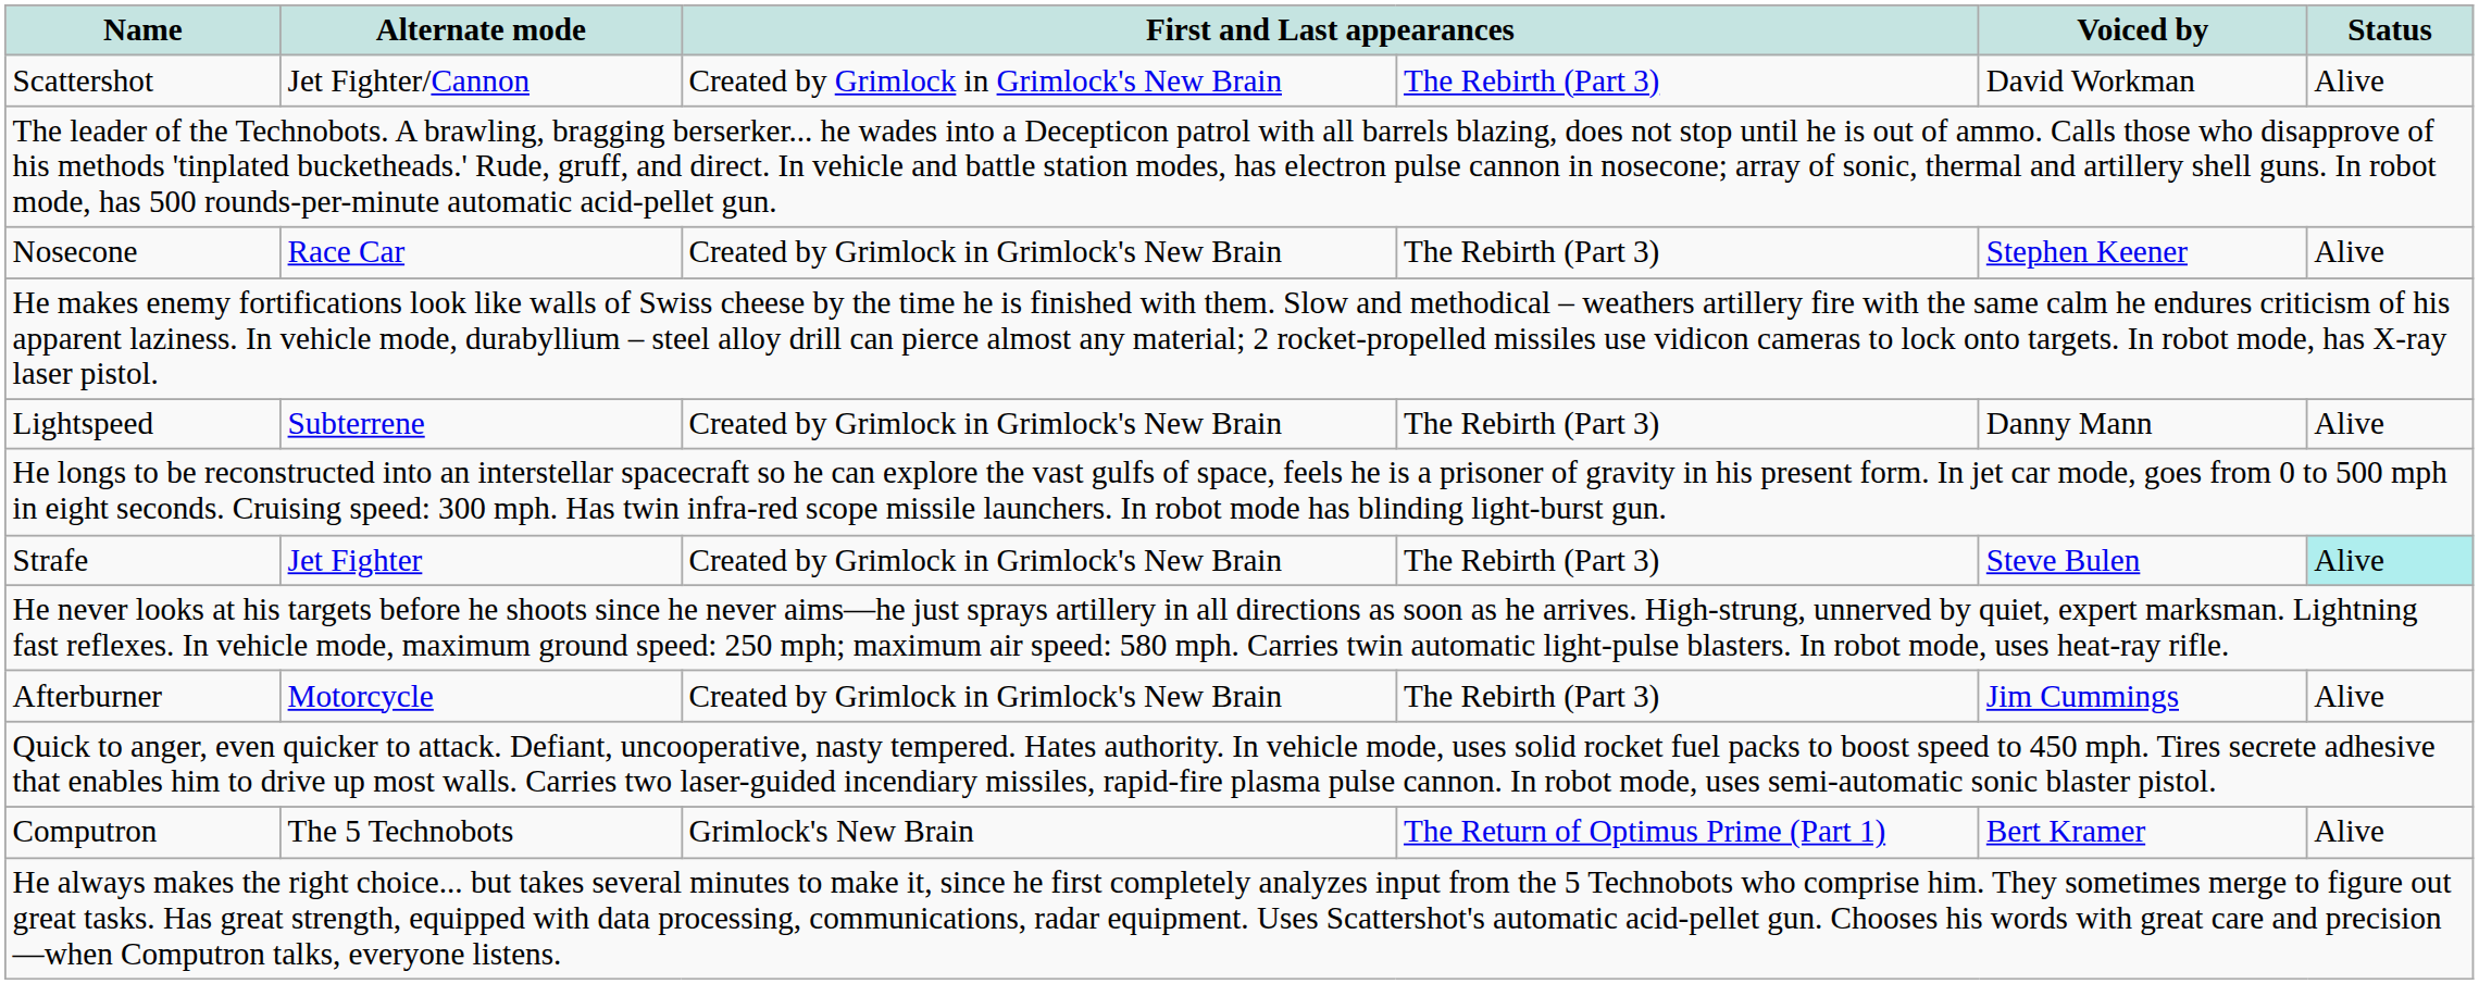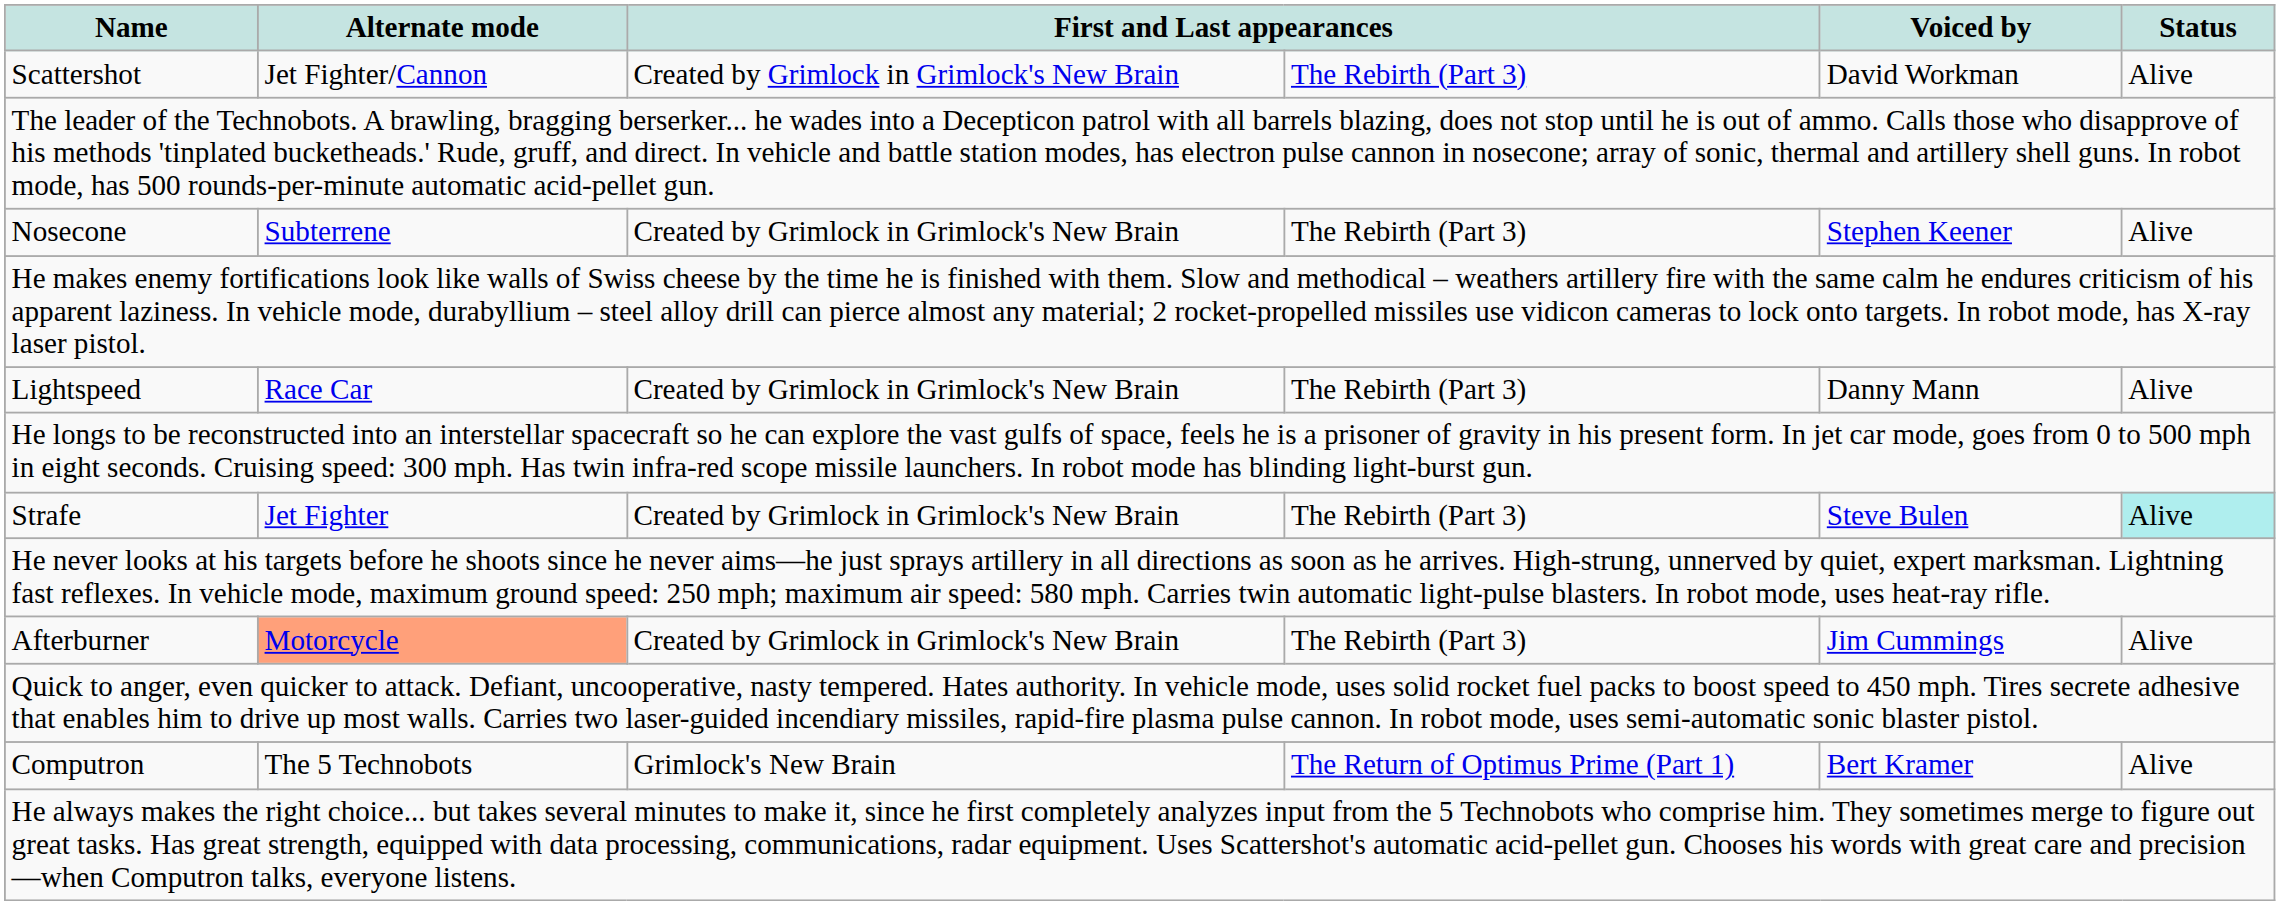 <table class="wikitable">
 <tr>
 <th style="background-color: #C5E4E1">Name</th>
 <th style="background-color: #C5E4E1">Alternate mode</th>
 <th colspan="2" align="center" style="background-color: #C5E4E1">First and Last appearances</th>
 <th style="background-color: #C5E4E1">Voiced by</th>
 <th style="background-color: #C5E4E1">Status</th>
 </tr>
 <tr>
 <td>Scattershot</td>
 <td>Jet Fighter/<a href='#'>Cannon</a></td>
 <td>Created by <a href='#'>Grimlock</a> in <a href='#'>Grimlock's New Brain</a></td>
 <td><a href='#'>The Rebirth (Part 3)</a></td>
 <td>David Workman</td>
 <td>Alive</td>
 </tr>
 <tr>
 <td colspan="6" valign="top">The leader of the Technobots. A brawling, bragging berserker... he wades into a Decepticon patrol with all barrels blazing, does not stop until he is out of ammo. Calls those who disapprove of his methods 'tinplated bucketheads.' Rude, gruff, and direct. In vehicle and battle station modes, has electron pulse cannon in nosecone; array of sonic, thermal and artillery shell guns. In robot mode, has 500 rounds-per-minute automatic acid-pellet gun.</td>
 </tr>
 <tr>
 <td>Nosecone</td>
-<td><a href='#'>Race Car</a></td>
+<td><a href='#'>Subterrene</a></td>
 <td>Created by Grimlock in Grimlock's New Brain</td>
 <td>The Rebirth (Part 3)</td>
 <td><a href='#'>Stephen Keener</a></td>
 <td>Alive</td>
 </tr>
 <tr>
 <td colspan="6" valign="top">He makes enemy fortifications look like walls of Swiss cheese by the time he is finished with them. Slow and methodical – weathers artillery fire with the same calm he endures criticism of his apparent laziness. In vehicle mode, durabyllium – steel alloy drill can pierce almost any material; 2 rocket-propelled missiles use vidicon cameras to lock onto targets. In robot mode, has X-ray laser pistol.</td>
 </tr>
 <tr>
 <td>Lightspeed</td>
-<td><a href='#'>Subterrene</a></td>
+<td><a href='#'>Race Car</a></td>
 <td>Created by Grimlock in Grimlock's New Brain</td>
 <td>The Rebirth (Part 3)</td>
 <td>Danny Mann</td>
 <td>Alive</td>
 </tr>
 <tr>
 <td colspan="6" valign="top">He longs to be reconstructed into an interstellar spacecraft so he can explore the vast gulfs of space, feels he is a prisoner of gravity in his present form. In jet car mode, goes from 0 to 500 mph in eight seconds. Cruising speed: 300 mph. Has twin infra-red scope missile launchers. In robot mode has blinding light-burst gun.</td>
 </tr>
 <tr>
 <td>Strafe</td>
 <td><a href='#'>Jet Fighter</a></td>
 <td>Created by Grimlock in Grimlock's New Brain</td>
 <td>The Rebirth (Part 3)</td>
 <td><a href='#'>Steve Bulen</a></td>
 <td style="background: paleturquoise;">Alive</td>
 </tr>
 <tr>
 <td colspan="6" valign="top">He never looks at his targets before he shoots since he never aims—he just sprays artillery in all directions as soon as he arrives. High-strung, unnerved by quiet, expert marksman. Lightning fast reflexes. In vehicle mode, maximum ground speed: 250 mph; maximum air speed: 580 mph. Carries twin automatic light-pulse blasters. In robot mode, uses heat-ray rifle.</td>
 </tr>
 <tr>
 <td>Afterburner</td>
-<td><a href='#'>Motorcycle</a></td>
+<td style="background: lightsalmon;"><a href='#'>Motorcycle</a></td>
 <td>Created by Grimlock in Grimlock's New Brain</td>
 <td>The Rebirth (Part 3)</td>
 <td><a href='#'>Jim Cummings</a></td>
 <td>Alive</td>
 </tr>
 <tr>
 <td colspan="6" valign="top">Quick to anger, even quicker to attack. Defiant, uncooperative, nasty tempered. Hates authority. In vehicle mode, uses solid rocket fuel packs to boost speed to 450 mph. Tires secrete adhesive that enables him to drive up most walls. Carries two laser-guided incendiary missiles, rapid-fire plasma pulse cannon. In robot mode, uses semi-automatic sonic blaster pistol.</td>
 </tr>
 <tr>
 <td>Computron</td>
 <td>The 5 Technobots</td>
 <td>Grimlock's New Brain</td>
 <td><a href='#'>The Return of Optimus Prime (Part 1)</a></td>
 <td><a href='#'>Bert Kramer</a></td>
 <td>Alive</td>
 </tr>
 <tr>
 <td colspan="6" valign="top">He always makes the right choice... but takes several minutes to make it, since he first completely analyzes input from the 5 Technobots who comprise him. They sometimes merge to figure out great tasks. Has great strength, equipped with data processing, communications, radar equipment. Uses Scattershot's automatic acid-pellet gun. Chooses his words with great care and precision—when Computron talks, everyone listens.</td>
 </tr>
 </table>
